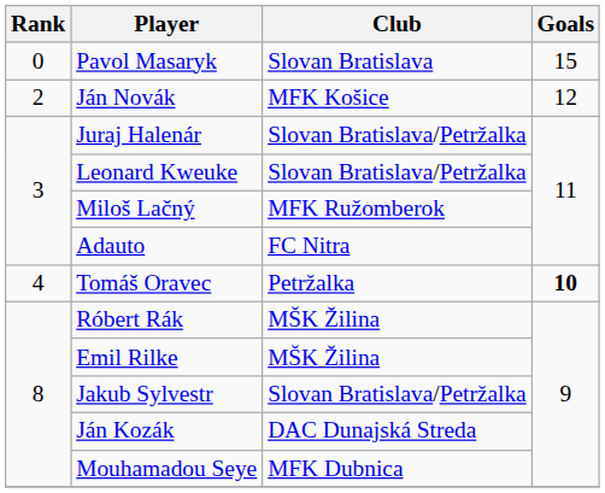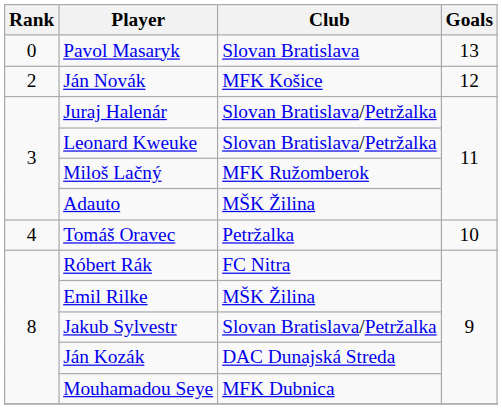 <table class="wikitable" style="text-align:center">
 <tr>
 <th>Rank</th>
 <th>Player</th>
 <th>Club</th>
 <th>Goals</th>
 </tr>
 <tr>
 <td>0</td>
 <td align="left"> <a href='#'>Pavol Masaryk</a></td>
 <td align="left"><a href='#'>Slovan Bratislava</a></td>
-<td>15</td>
+<td>13</td>
 </tr>
 <tr>
 <td>2</td>
 <td align="left"> <a href='#'>Ján Novák</a></td>
 <td align="left"><a href='#'>MFK Košice</a></td>
 <td>12</td>
 </tr>
 <tr>
 <td rowspan="4">3</td>
 <td align="left"> <a href='#'>Juraj Halenár</a></td>
 <td align="left"><a href='#'>Slovan Bratislava</a>/<a href='#'>Petržalka</a></td>
 <td rowspan="4">11</td>
 </tr>
 <tr>
 <td align="left"> <a href='#'>Leonard Kweuke</a></td>
 <td align="left"><a href='#'>Slovan Bratislava</a>/<a href='#'>Petržalka</a></td>
 </tr>
 <tr>
 <td align="left"> <a href='#'>Miloš Lačný</a></td>
 <td align="left"><a href='#'>MFK Ružomberok</a></td>
 </tr>
 <tr>
 <td align="left"> <a href='#'>Adauto</a></td>
-<td align="left"><a href='#'>FC Nitra</a></td>
+<td align="left"><a href='#'>MŠK Žilina</a></td>
 </tr>
 <tr>
 <td>4</td>
 <td align="left"> <a href='#'>Tomáš Oravec</a></td>
 <td align="left"><a href='#'>Petržalka</a></td>
-<td><strong>10</strong></td>
+<td>10</td>
 </tr>
 <tr>
 <td rowspan="5">8</td>
 <td align="left"> <a href='#'>Róbert Rák</a></td>
-<td align="left"><a href='#'>MŠK Žilina</a></td>
+<td align="left"><a href='#'>FC Nitra</a></td>
 <td rowspan="5">9</td>
 </tr>
 <tr>
 <td align="left"> <a href='#'>Emil Rilke</a></td>
 <td align="left"><a href='#'>MŠK Žilina</a></td>
 </tr>
 <tr>
 <td align="left"> <a href='#'>Jakub Sylvestr</a></td>
 <td align="left"><a href='#'>Slovan Bratislava</a>/<a href='#'>Petržalka</a></td>
 </tr>
 <tr>
 <td align="left"> <a href='#'>Ján Kozák</a></td>
 <td align="left"><a href='#'>DAC Dunajská Streda</a></td>
 </tr>
 <tr>
 <td align="left">  <a href='#'>Mouhamadou Seye</a></td>
 <td align="left"><a href='#'>MFK Dubnica</a></td>
 </tr>
 <tr>
 </tr>
 </table>
